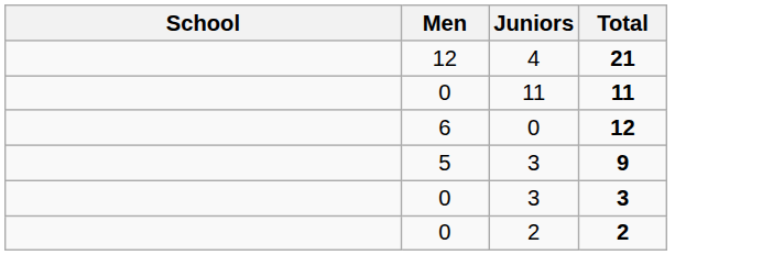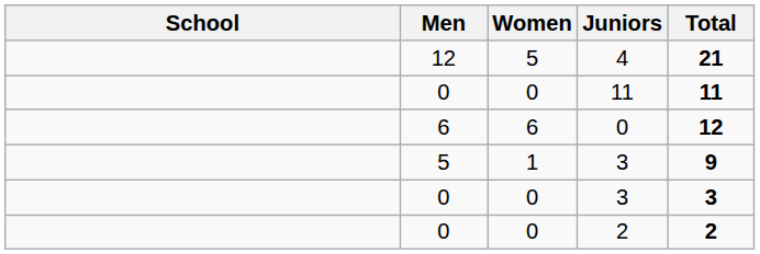 <table class="wikitable" style="font-size:90%;">
 <tr>
 <th width=250px>School</th>
 <th width="50px">Men</th>
+<th width="50px">Women</th>
 <th width="50px">Juniors</th>
 <th width="50px">Total</th>
 </tr>
 <tr align="center">
 <td align="left"></td>
 <td>12</td>
+<td>5</td>
 <td>4</td>
 <td><strong>21</strong></td>
 </tr>
 <tr align="center">
 <td align="left"></td>
+<td>0</td>
 <td>0</td>
 <td>11</td>
 <td><strong>11</strong></td>
 </tr>
 <tr align="center">
 <td align="left"></td>
 <td>6</td>
+<td>6</td>
 <td>0</td>
 <td><strong>12</strong></td>
 </tr>
 <tr align="center">
 <td align="left"></td>
 <td>5</td>
+<td>1</td>
 <td>3</td>
 <td><strong>9</strong></td>
 </tr>
 <tr align="center">
 <td align="left"></td>
+<td>0</td>
 <td>0</td>
 <td>3</td>
 <td><strong>3</strong></td>
 </tr>
 <tr align="center">
 <td align="left"></td>
 <td>0</td>
+<td>0</td>
 <td>2</td>
 <td><strong>2</strong></td>
 </tr>
 </table>
